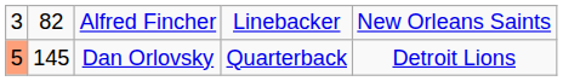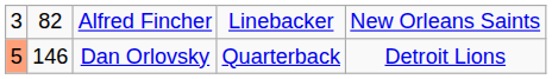 <table class="wikitable" style="text-align:center">
 <tr>
 <td>3</td>
 <td>82</td>
 <td><a href='#'>Alfred Fincher</a></td>
 <td><a href='#'>Linebacker</a></td>
 <td><a href='#'>New Orleans Saints</a></td>
 </tr>
 <tr>
 <td style="background: lightsalmon;">5</td>
-<td>145</td>
+<td>146</td>
 <td><a href='#'>Dan Orlovsky</a></td>
 <td><a href='#'>Quarterback</a></td>
 <td><a href='#'>Detroit Lions</a></td>
 </tr>
 </table>
